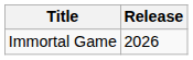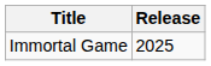 <table class="wikitable">
 <tr>
 <th>Title</th>
 <th>Release</th>
 </tr>
 <tr>
 <td>Immortal Game</td>
-<td>2026</td>
+<td>2025</td>
 </tr>
 </table>
